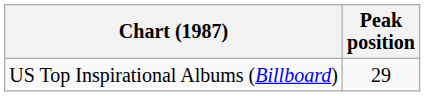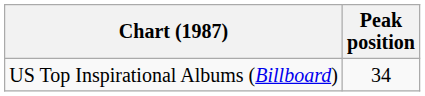 <table class="wikitable">
 <tr>
 <th>Chart (1987)</th>
 <th>Peak<br>position</th>
 </tr>
 <tr>
 <td>US Top Inspirational Albums (<em><a href='#'>Billboard</a></em>)</td>
-<td style="text-align:center;">29</td>
+<td style="text-align:center;">34</td>
 </tr>
 </table>
